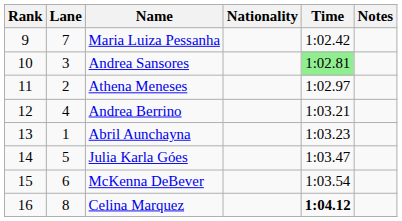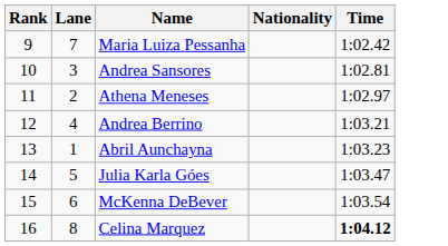 <table class="wikitable sortable" style="text-align:center">
 <tr>
 <th>Rank</th>
 <th>Lane</th>
 <th>Name</th>
 <th>Nationality</th>
 <th>Time</th>
-<th>Notes</th>
 </tr>
 <tr>
 <td>9</td>
 <td>7</td>
 <td align="left"><a href='#'>Maria Luiza Pessanha</a></td>
 <td align="left"></td>
 <td>1:02.42</td>
-<td></td>
 </tr>
 <tr>
 <td>10</td>
 <td>3</td>
 <td align="left"><a href='#'>Andrea Sansores</a></td>
 <td align="left"></td>
-<td style="background: lightgreen;">1:02.81</td>
-<td></td>
+<td>1:02.81</td>
 </tr>
 <tr>
 <td>11</td>
 <td>2</td>
 <td align="left"><a href='#'>Athena Meneses</a></td>
 <td align="left"></td>
 <td>1:02.97</td>
-<td></td>
 </tr>
 <tr>
 <td>12</td>
 <td>4</td>
 <td align="left"><a href='#'>Andrea Berrino</a></td>
 <td align="left"></td>
 <td>1:03.21</td>
-<td></td>
 </tr>
 <tr>
 <td>13</td>
 <td>1</td>
 <td align="left"><a href='#'>Abril Aunchayna</a></td>
 <td align="left"></td>
 <td>1:03.23</td>
-<td></td>
 </tr>
 <tr>
 <td>14</td>
 <td>5</td>
 <td align="left"><a href='#'>Julia Karla Góes</a></td>
 <td align="left"></td>
 <td>1:03.47</td>
-<td></td>
 </tr>
 <tr>
 <td>15</td>
 <td>6</td>
 <td align="left"><a href='#'>McKenna DeBever</a></td>
 <td align="left"></td>
 <td>1:03.54</td>
-<td></td>
 </tr>
 <tr>
 <td>16</td>
 <td>8</td>
 <td align="left"><a href='#'>Celina Marquez</a></td>
 <td align="left"></td>
 <td><strong>1:04.12</strong></td>
-<td></td>
 </tr>
 </table>
